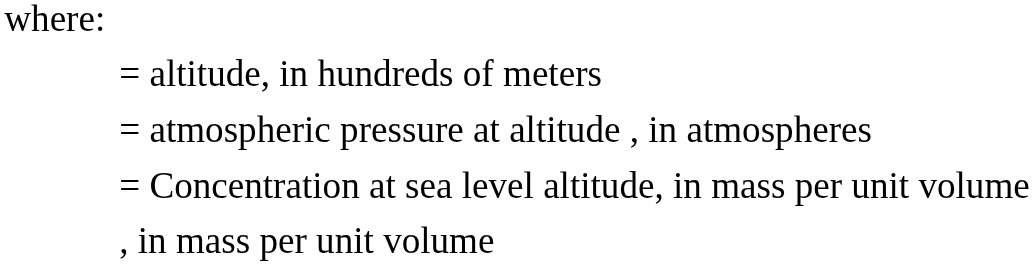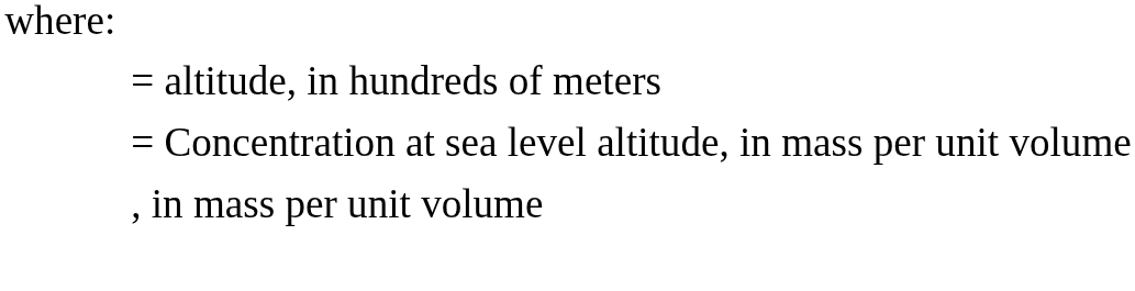 <table border="0" cellpadding="2">
 <tr>
 <td align=right>where:</td>
 <td> </td>
 </tr>
 <tr>
 <th align=right></th>
 <td align=left>= altitude, in hundreds of meters</td>
 </tr>
 <tr>
 <th align=right></th>
-<td align=left>= atmospheric pressure at altitude <em></em>, in atmospheres</td>
-</tr>
-<tr>
-<th align=right></th>
 <td align=left>= Concentration at sea level altitude, in mass per unit volume</td>
 </tr>
 <tr>
 <th align=right></th>
 <td align=left>, in mass per unit volume</td>
 </tr>
 </table>
